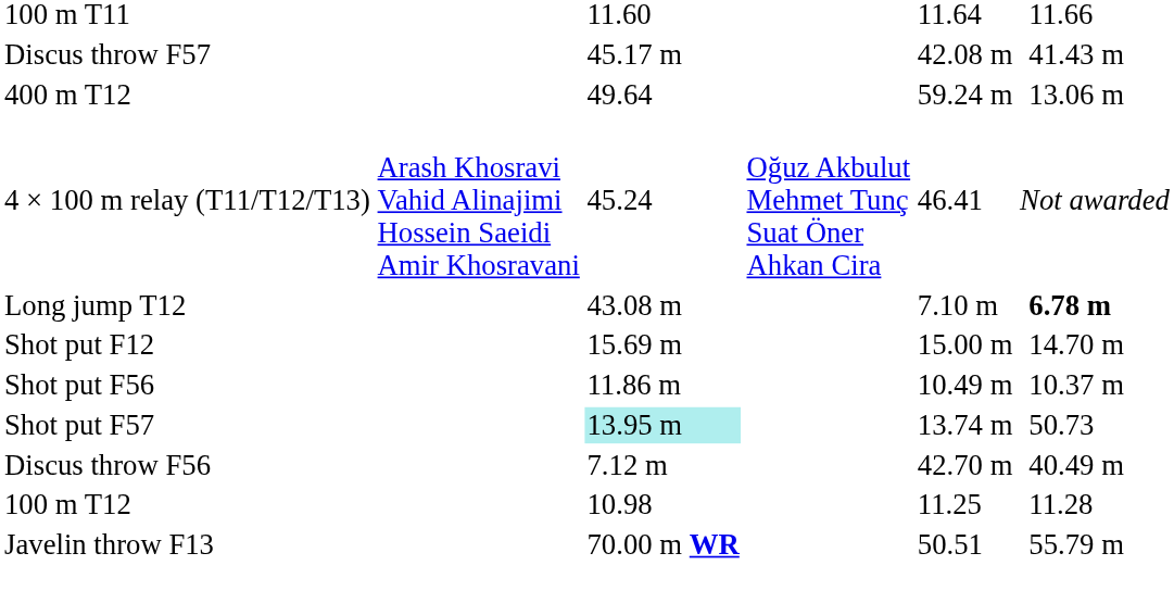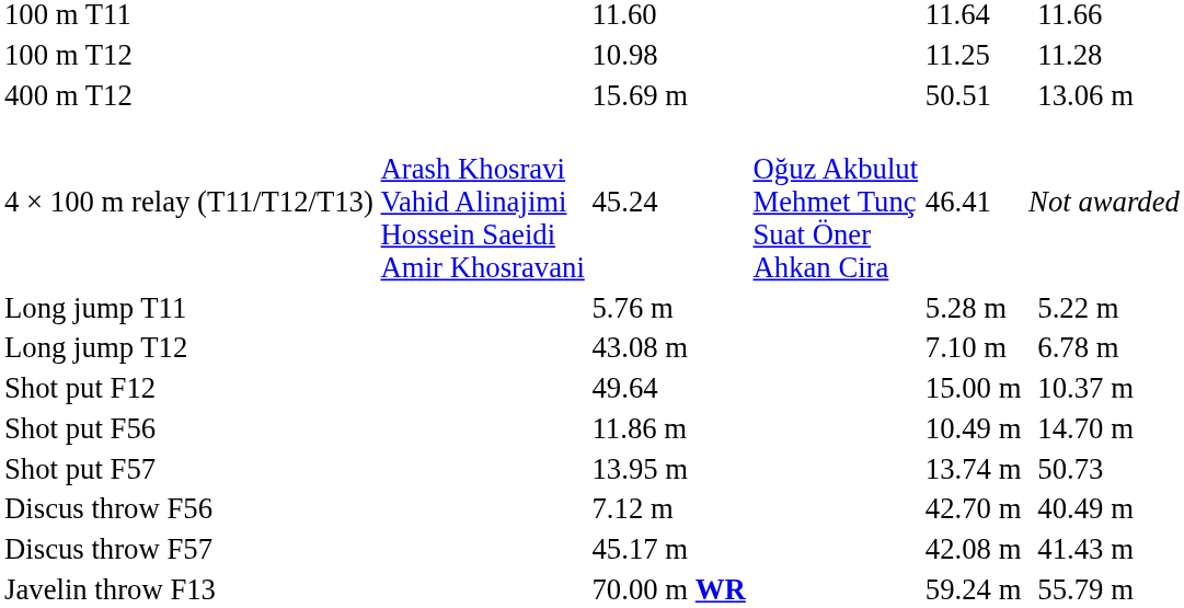 <table>
 <tr>
 <td>100 m T11</td>
 <td></td>
 <td>11.60</td>
 <td></td>
 <td>11.64</td>
 <td></td>
 <td>11.66</td>
 </tr>
 <tr>
-<td>Discus throw F57</td>
+<td>100 m T12</td>
 <td></td>
-<td>45.17 m</td>
+<td>10.98</td>
 <td></td>
-<td>42.08 m</td>
+<td>11.25</td>
 <td></td>
-<td>41.43 m</td>
+<td>11.28</td>
 </tr>
 <tr>
 <td>400 m T12</td>
 <td></td>
-<td>49.64</td>
+<td>15.69 m</td>
 <td></td>
-<td>59.24 m</td>
+<td>50.51</td>
 <td></td>
 <td>13.06 m</td>
 </tr>
 <tr>
 <td>4 × 100 m relay (T11/T12/T13)</td>
 <td><br><a href='#'>Arash Khosravi</a><br><a href='#'>Vahid Alinajimi</a><br><a href='#'>Hossein Saeidi</a><br><a href='#'>Amir Khosravani</a></td>
 <td>45.24</td>
 <td><br><a href='#'>Oğuz Akbulut</a><br><a href='#'>Mehmet Tunç</a><br><a href='#'>Suat Öner</a><br><a href='#'>Ahkan Cira</a></td>
 <td>46.41</td>
 <td colspan=2 align=center><em>Not awarded</em></td>
 </tr>
 <tr>
+<td>Long jump T11</td>
+<td></td>
+<td>5.76 m</td>
+<td></td>
+<td>5.28 m</td>
+<td></td>
+<td>5.22 m</td>
+</tr>
+<tr>
 <td>Long jump T12</td>
 <td></td>
 <td>43.08 m</td>
 <td></td>
 <td>7.10 m</td>
 <td></td>
-<td><strong>6.78 m</strong></td>
+<td>6.78 m</td>
 </tr>
 <tr>
 <td>Shot put F12</td>
 <td></td>
-<td>15.69 m</td>
+<td>49.64</td>
 <td></td>
 <td>15.00 m</td>
 <td></td>
-<td>14.70 m</td>
+<td>10.37 m</td>
 </tr>
 <tr>
 <td>Shot put F56</td>
 <td></td>
 <td>11.86 m</td>
 <td></td>
 <td>10.49 m</td>
 <td></td>
-<td>10.37 m</td>
+<td>14.70 m</td>
 </tr>
 <tr>
 <td>Shot put F57</td>
 <td></td>
-<td style="background: paleturquoise;">13.95 m</td>
+<td>13.95 m</td>
 <td></td>
 <td>13.74 m</td>
 <td></td>
 <td>50.73</td>
 </tr>
 <tr>
 <td>Discus throw F56</td>
 <td></td>
 <td>7.12 m</td>
 <td></td>
 <td>42.70 m</td>
 <td></td>
 <td>40.49 m</td>
 </tr>
 <tr>
-<td>100 m T12</td>
+<td>Discus throw F57</td>
 <td></td>
-<td>10.98</td>
+<td>45.17 m</td>
 <td></td>
-<td>11.25</td>
+<td>42.08 m</td>
 <td></td>
-<td>11.28</td>
+<td>41.43 m</td>
 </tr>
 <tr>
 <td>Javelin throw F13</td>
 <td></td>
 <td>70.00 m <a href='#'><strong>WR</strong></a></td>
 <td></td>
-<td>50.51</td>
+<td>59.24 m</td>
 <td></td>
 <td>55.79 m</td>
 </tr>
 </table>
